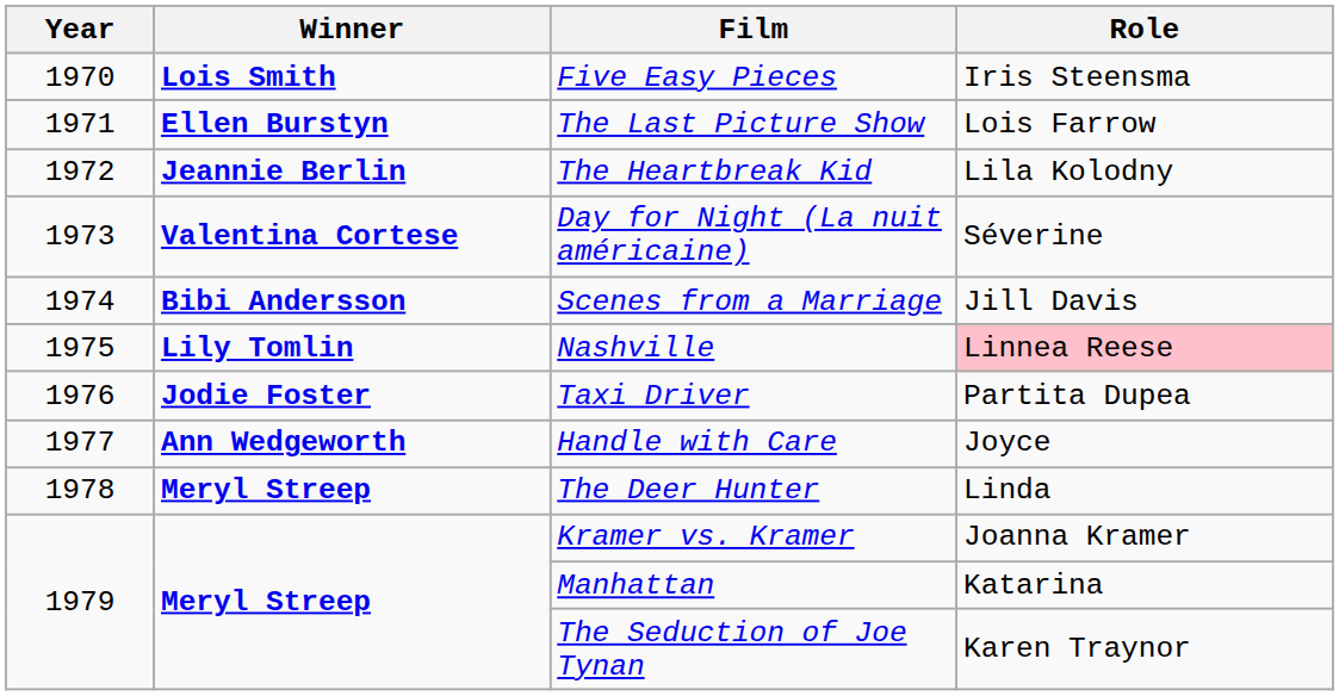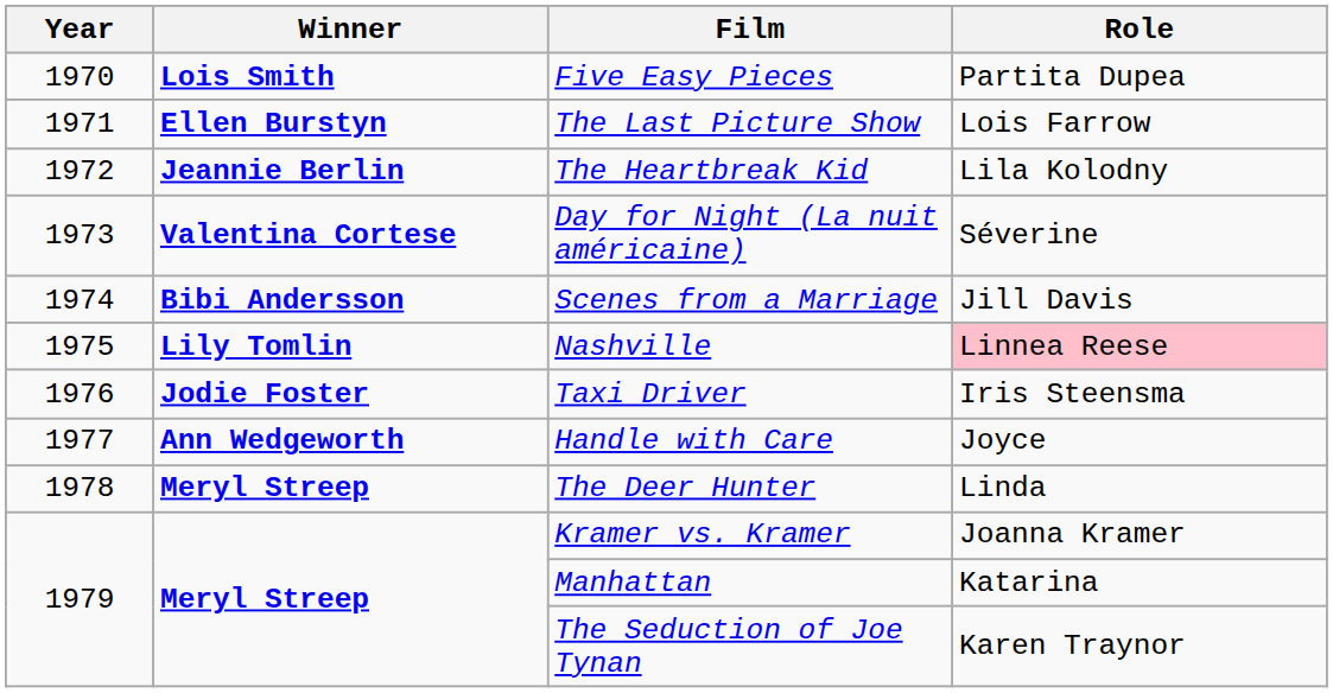 <table class="wikitable" width="95%" cellpadding="5">
 <tr>
 <th width="100"><strong>Year</strong></th>
 <th width="300"><strong>Winner</strong></th>
 <th width="300"><strong>Film</strong></th>
 <th width="300"><strong>Role</strong></th>
 </tr>
 <tr>
 <td style="text-align:center;">1970</td>
 <td><strong><a href='#'>Lois Smith</a></strong></td>
 <td><em><a href='#'>Five Easy Pieces</a></em></td>
-<td>Iris Steensma</td>
+<td>Partita Dupea</td>
 </tr>
 <tr>
 <td style="text-align:center;">1971</td>
 <td><strong><a href='#'>Ellen Burstyn</a></strong></td>
 <td><em><a href='#'>The Last Picture Show</a></em></td>
 <td>Lois Farrow</td>
 </tr>
 <tr>
 <td style="text-align:center;">1972</td>
 <td><strong><a href='#'>Jeannie Berlin</a></strong></td>
 <td><em><a href='#'>The Heartbreak Kid</a></em></td>
 <td>Lila Kolodny</td>
 </tr>
 <tr>
 <td style="text-align:center;">1973</td>
 <td><strong><a href='#'>Valentina Cortese</a></strong></td>
 <td><em><a href='#'>Day for Night (La nuit américaine)</a></em></td>
 <td>Séverine</td>
 </tr>
 <tr>
 <td style="text-align:center;">1974</td>
 <td><strong><a href='#'>Bibi Andersson</a> </strong></td>
 <td><em><a href='#'>Scenes from a Marriage</a></em></td>
 <td>Jill Davis</td>
 </tr>
 <tr>
 <td style="text-align:center;">1975</td>
 <td><strong><a href='#'>Lily Tomlin</a></strong></td>
 <td><em><a href='#'>Nashville</a></em></td>
 <td style="background: pink;">Linnea Reese</td>
 </tr>
 <tr>
 <td style="text-align:center;">1976</td>
 <td><strong><a href='#'>Jodie Foster</a></strong></td>
 <td><em><a href='#'>Taxi Driver</a></em></td>
-<td>Partita Dupea</td>
+<td>Iris Steensma</td>
 </tr>
 <tr>
 <td style="text-align:center;">1977</td>
 <td><strong><a href='#'>Ann Wedgeworth</a></strong></td>
 <td><em><a href='#'>Handle with Care</a></em></td>
 <td>Joyce</td>
 </tr>
 <tr>
 <td style="text-align:center;">1978</td>
 <td><strong><a href='#'>Meryl Streep</a></strong></td>
 <td><em><a href='#'>The Deer Hunter</a></em></td>
 <td>Linda</td>
 </tr>
 <tr>
 <td rowspan="3" style="text-align:center;">1979</td>
 <td rowspan="3"><strong><a href='#'>Meryl Streep</a></strong></td>
 <td><em><a href='#'>Kramer vs. Kramer</a></em></td>
 <td>Joanna Kramer</td>
 </tr>
 <tr>
 <td><em><a href='#'>Manhattan</a></em></td>
 <td>Katarina</td>
 </tr>
 <tr>
 <td><em><a href='#'>The Seduction of Joe Tynan</a></em></td>
 <td>Karen Traynor</td>
 </tr>
 </table>
